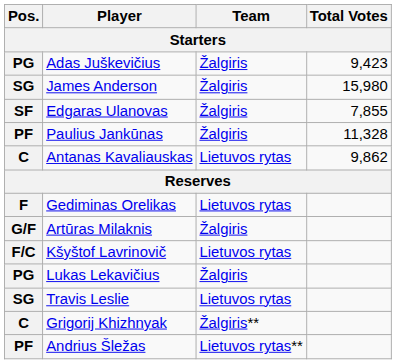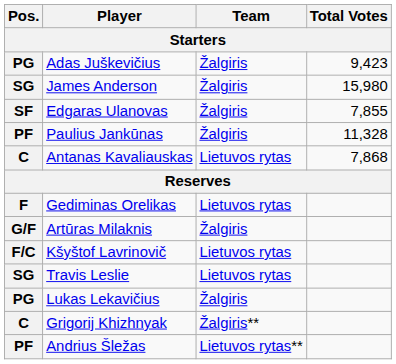 <table class="wikitable">
 <tr>
 <th>Pos.</th>
 <th>Player</th>
 <th>Team</th>
 <th>Total Votes</th>
 </tr>
 <tr>
 <th colspan="4">Starters</th>
 </tr>
 <tr>
 <th>PG</th>
 <td> <a href='#'>Adas Juškevičius</a></td>
 <td><a href='#'>Žalgiris</a></td>
 <td align="right">9,423</td>
 </tr>
 <tr>
 <th>SG</th>
 <td> <a href='#'>James Anderson</a></td>
 <td><a href='#'>Žalgiris</a></td>
 <td align="right">15,980</td>
 </tr>
 <tr>
 <th>SF</th>
 <td> <a href='#'>Edgaras Ulanovas</a></td>
 <td><a href='#'>Žalgiris</a></td>
 <td align="right">7,855</td>
 </tr>
 <tr>
 <th>PF</th>
 <td> <a href='#'>Paulius Jankūnas</a></td>
 <td><a href='#'>Žalgiris</a></td>
 <td align="right">11,328</td>
 </tr>
 <tr>
 <th>C</th>
 <td> <a href='#'>Antanas Kavaliauskas</a></td>
 <td><a href='#'>Lietuvos rytas</a></td>
-<td align="right">9,862</td>
+<td align="right">7,868</td>
 </tr>
 <tr>
 <th colspan="4">Reserves</th>
 </tr>
 <tr>
 <th>F</th>
 <td> <a href='#'>Gediminas Orelikas</a></td>
 <td><a href='#'>Lietuvos rytas</a></td>
 <td></td>
 </tr>
 <tr>
 <th>G/F</th>
 <td> <a href='#'>Artūras Milaknis</a></td>
 <td><a href='#'>Žalgiris</a></td>
 <td></td>
 </tr>
 <tr>
 <th>F/C</th>
 <td> <a href='#'>Kšyštof Lavrinovič</a></td>
 <td><a href='#'>Lietuvos rytas</a></td>
 <td></td>
 </tr>
 <tr>
+<th>SG</th>
+<td> <a href='#'>Travis Leslie</a></td>
+<td><a href='#'>Lietuvos rytas</a></td>
+<td></td>
+</tr>
+<tr>
 <th>PG</th>
 <td> <a href='#'>Lukas Lekavičius</a></td>
 <td><a href='#'>Žalgiris</a></td>
-<td></td>
-</tr>
-<tr>
-<th>SG</th>
-<td> <a href='#'>Travis Leslie</a></td>
-<td><a href='#'>Lietuvos rytas</a></td>
 <td></td>
 </tr>
 <tr>
 <th>C</th>
 <td> <a href='#'>Grigorij Khizhnyak</a></td>
 <td><a href='#'>Žalgiris</a>**</td>
 <td></td>
 </tr>
 <tr>
 <th>PF</th>
 <td> <a href='#'>Andrius Šležas</a></td>
 <td><a href='#'>Lietuvos rytas</a>**</td>
 <td></td>
 </tr>
 </table>
